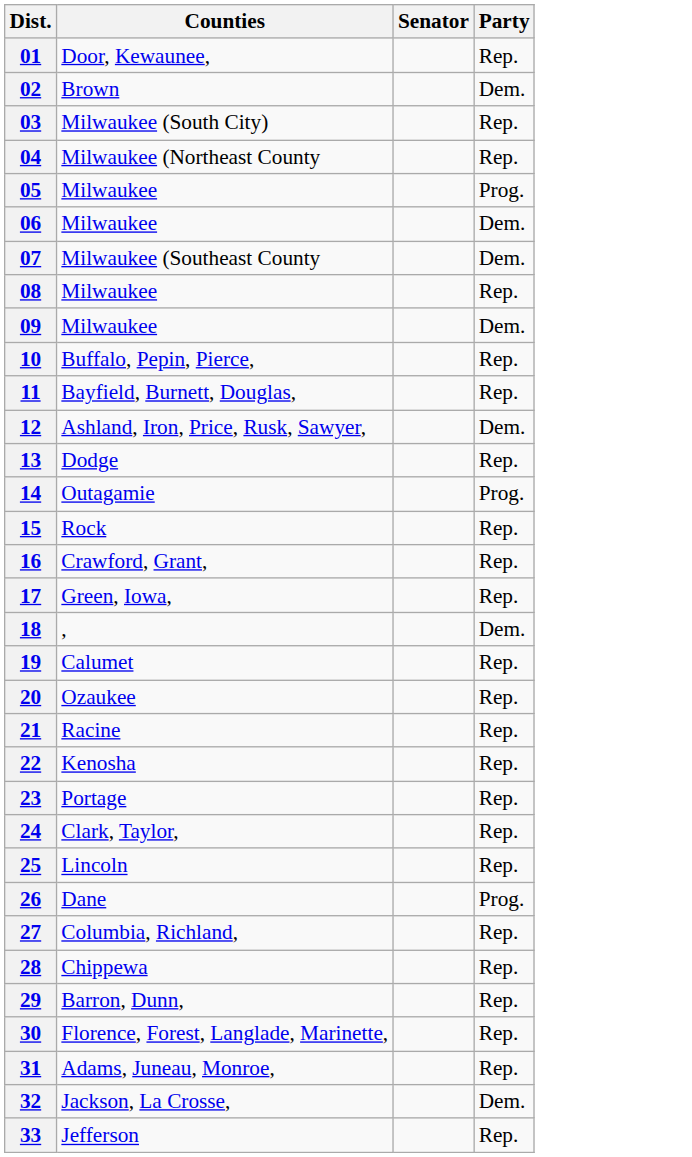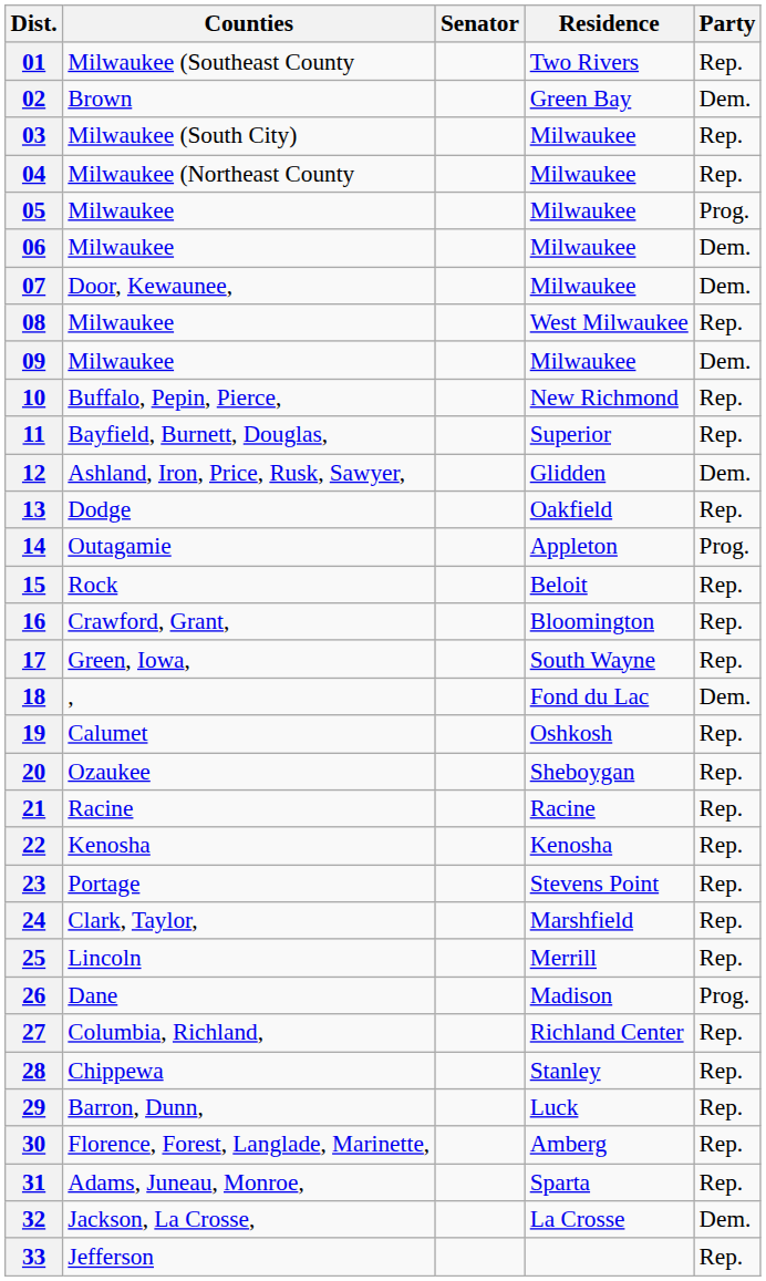 <table class="wikitable sortable">
 <tr>
 <th>Dist.</th>
 <th>Counties</th>
 <th>Senator</th>
+<th>Residence</th>
 <th>Party</th>
 </tr>
 <tr>
 <th><a href='#'>01</a></th>
-<td><a href='#'>Door</a>, <a href='#'>Kewaunee</a>, </td>
+<td><a href='#'>Milwaukee</a> (Southeast County </td>
 <td></td>
+<td><a href='#'>Two Rivers</a></td>
 <td>Rep.</td>
 </tr>
 <tr>
 <th><a href='#'>02</a></th>
 <td><a href='#'>Brown</a> </td>
 <td></td>
+<td><a href='#'>Green Bay</a></td>
 <td>Dem.</td>
 </tr>
 <tr>
 <th><a href='#'>03</a></th>
 <td><a href='#'>Milwaukee</a> (South City)</td>
 <td></td>
+<td><a href='#'>Milwaukee</a></td>
 <td>Rep.</td>
 </tr>
 <tr>
 <th><a href='#'>04</a></th>
 <td><a href='#'>Milwaukee</a> (Northeast County </td>
 <td></td>
+<td><a href='#'>Milwaukee</a></td>
 <td>Rep.</td>
 </tr>
 <tr>
 <th><a href='#'>05</a></th>
 <td><a href='#'>Milwaukee</a> </td>
 <td></td>
+<td><a href='#'>Milwaukee</a></td>
 <td>Prog.</td>
 </tr>
 <tr>
 <th><a href='#'>06</a></th>
 <td><a href='#'>Milwaukee</a> </td>
 <td></td>
+<td><a href='#'>Milwaukee</a></td>
 <td>Dem.</td>
 </tr>
 <tr>
 <th><a href='#'>07</a></th>
-<td><a href='#'>Milwaukee</a> (Southeast County </td>
+<td><a href='#'>Door</a>, <a href='#'>Kewaunee</a>, </td>
 <td></td>
+<td><a href='#'>Milwaukee</a></td>
 <td>Dem.</td>
 </tr>
 <tr>
 <th><a href='#'>08</a></th>
 <td><a href='#'>Milwaukee</a> </td>
 <td></td>
+<td><a href='#'>West Milwaukee</a></td>
 <td>Rep.</td>
 </tr>
 <tr>
 <th><a href='#'>09</a></th>
 <td><a href='#'>Milwaukee</a> </td>
 <td></td>
+<td><a href='#'>Milwaukee</a></td>
 <td>Dem.</td>
 </tr>
 <tr>
 <th><a href='#'>10</a></th>
 <td><a href='#'>Buffalo</a>, <a href='#'>Pepin</a>, <a href='#'>Pierce</a>, </td>
 <td></td>
+<td><a href='#'>New Richmond</a></td>
 <td>Rep.</td>
 </tr>
 <tr>
 <th><a href='#'>11</a></th>
 <td><a href='#'>Bayfield</a>, <a href='#'>Burnett</a>, <a href='#'>Douglas</a>, </td>
 <td></td>
+<td><a href='#'>Superior</a></td>
 <td>Rep.</td>
 </tr>
 <tr>
 <th><a href='#'>12</a></th>
 <td><a href='#'>Ashland</a>, <a href='#'>Iron</a>, <a href='#'>Price</a>, <a href='#'>Rusk</a>, <a href='#'>Sawyer</a>, </td>
 <td></td>
+<td><a href='#'>Glidden</a></td>
 <td>Dem.</td>
 </tr>
 <tr>
 <th><a href='#'>13</a></th>
 <td><a href='#'>Dodge</a> </td>
 <td></td>
+<td><a href='#'>Oakfield</a></td>
 <td>Rep.</td>
 </tr>
 <tr>
 <th><a href='#'>14</a></th>
 <td><a href='#'>Outagamie</a> </td>
 <td></td>
+<td><a href='#'>Appleton</a></td>
 <td>Prog.</td>
 </tr>
 <tr>
 <th><a href='#'>15</a></th>
 <td><a href='#'>Rock</a></td>
 <td></td>
+<td><a href='#'>Beloit</a></td>
 <td>Rep.</td>
 </tr>
 <tr>
 <th><a href='#'>16</a></th>
 <td><a href='#'>Crawford</a>, <a href='#'>Grant</a>, </td>
 <td></td>
+<td><a href='#'>Bloomington</a></td>
 <td>Rep.</td>
 </tr>
 <tr>
 <th><a href='#'>17</a></th>
 <td><a href='#'>Green</a>, <a href='#'>Iowa</a>, </td>
 <td></td>
+<td><a href='#'>South Wayne</a></td>
 <td>Rep.</td>
 </tr>
 <tr>
 <th><a href='#'>18</a></th>
 <td>,  </td>
 <td></td>
+<td><a href='#'>Fond du Lac</a></td>
 <td>Dem.</td>
 </tr>
 <tr>
 <th><a href='#'>19</a></th>
 <td><a href='#'>Calumet</a> </td>
 <td></td>
+<td><a href='#'>Oshkosh</a></td>
 <td>Rep.</td>
 </tr>
 <tr>
 <th><a href='#'>20</a></th>
 <td><a href='#'>Ozaukee</a> </td>
 <td></td>
+<td><a href='#'>Sheboygan</a></td>
 <td>Rep.</td>
 </tr>
 <tr>
 <th><a href='#'>21</a></th>
 <td><a href='#'>Racine</a></td>
 <td></td>
+<td><a href='#'>Racine</a></td>
 <td>Rep.</td>
 </tr>
 <tr>
 <th><a href='#'>22</a></th>
 <td><a href='#'>Kenosha</a> </td>
 <td></td>
+<td><a href='#'>Kenosha</a></td>
 <td>Rep.</td>
 </tr>
 <tr>
 <th><a href='#'>23</a></th>
 <td><a href='#'>Portage</a> </td>
 <td></td>
+<td><a href='#'>Stevens Point</a></td>
 <td>Rep.</td>
 </tr>
 <tr>
 <th><a href='#'>24</a></th>
 <td><a href='#'>Clark</a>, <a href='#'>Taylor</a>, </td>
 <td></td>
+<td><a href='#'>Marshfield</a></td>
 <td>Rep.</td>
 </tr>
 <tr>
 <th><a href='#'>25</a></th>
 <td><a href='#'>Lincoln</a> </td>
 <td></td>
+<td><a href='#'>Merrill</a></td>
 <td>Rep.</td>
 </tr>
 <tr>
 <th><a href='#'>26</a></th>
 <td><a href='#'>Dane</a></td>
 <td></td>
+<td><a href='#'>Madison</a></td>
 <td>Prog.</td>
 </tr>
 <tr>
 <th><a href='#'>27</a></th>
 <td><a href='#'>Columbia</a>, <a href='#'>Richland</a>, </td>
 <td></td>
+<td><a href='#'>Richland Center</a></td>
 <td>Rep.</td>
 </tr>
 <tr>
 <th><a href='#'>28</a></th>
 <td><a href='#'>Chippewa</a> </td>
 <td></td>
+<td><a href='#'>Stanley</a></td>
 <td>Rep.</td>
 </tr>
 <tr>
 <th><a href='#'>29</a></th>
 <td><a href='#'>Barron</a>, <a href='#'>Dunn</a>, </td>
 <td></td>
+<td><a href='#'>Luck</a></td>
 <td>Rep.</td>
 </tr>
 <tr>
 <th><a href='#'>30</a></th>
 <td><a href='#'>Florence</a>, <a href='#'>Forest</a>, <a href='#'>Langlade</a>, <a href='#'>Marinette</a>, </td>
 <td></td>
+<td><a href='#'>Amberg</a></td>
 <td>Rep.</td>
 </tr>
 <tr>
 <th><a href='#'>31</a></th>
 <td><a href='#'>Adams</a>, <a href='#'>Juneau</a>, <a href='#'>Monroe</a>, </td>
 <td></td>
+<td><a href='#'>Sparta</a></td>
 <td>Rep.</td>
 </tr>
 <tr>
 <th><a href='#'>32</a></th>
 <td><a href='#'>Jackson</a>, <a href='#'>La Crosse</a>, </td>
 <td></td>
+<td><a href='#'>La Crosse</a></td>
 <td>Dem.</td>
 </tr>
 <tr>
 <th><a href='#'>33</a></th>
 <td><a href='#'>Jefferson</a> </td>
 <td></td>
+<td></td>
 <td>Rep.</td>
 </tr>
 </table>
